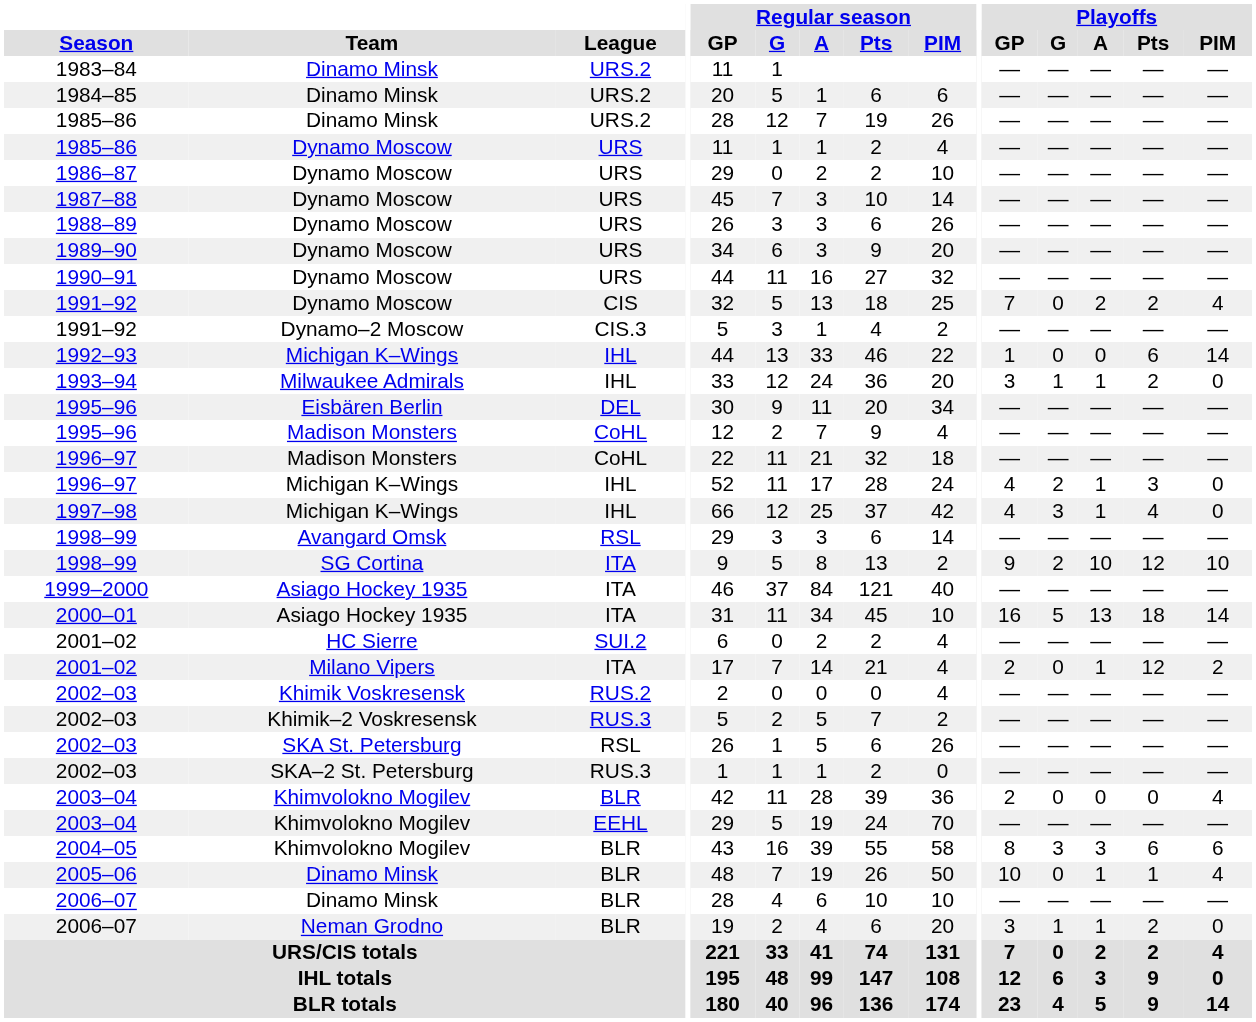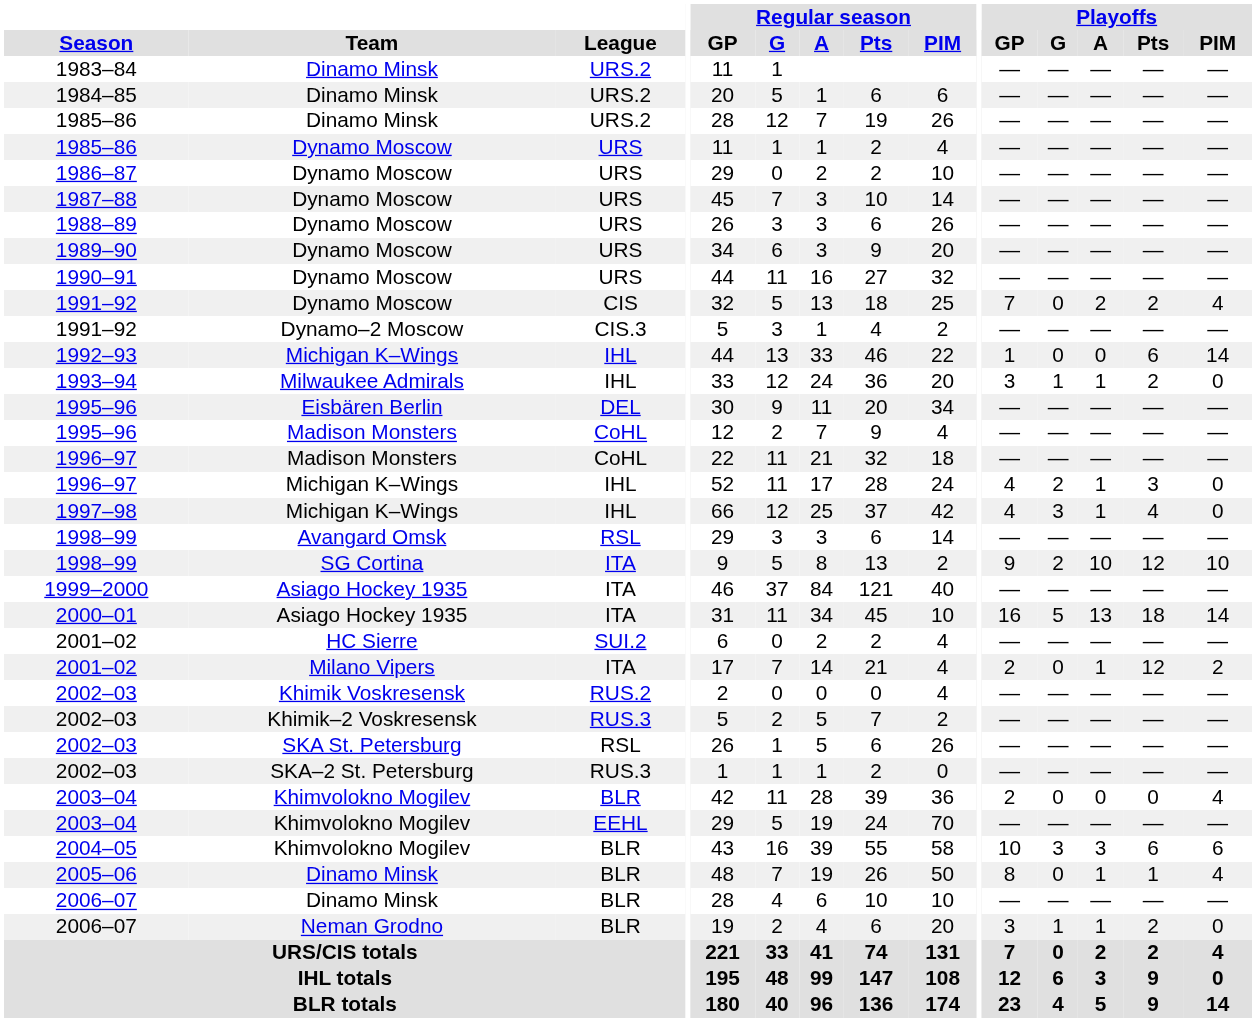 <table border="0" cellpadding="1" cellspacing="0" style="text-align:center; width:60em">
 <tr bgcolor="#e0e0e0">
 <th colspan="3" bgcolor="#ffffff"></th>
 <th rowspan="99" bgcolor="#ffffff"></th>
 <th colspan="5"><a href='#'>Regular season</a></th>
 <th rowspan="99" bgcolor="#ffffff"></th>
 <th colspan="5"><a href='#'>Playoffs</a></th>
 </tr>
 <tr bgcolor="#e0e0e0">
 <th><a href='#'>Season</a></th>
 <th>Team</th>
 <th>League</th>
 <th>GP</th>
 <th><a href='#'>G</a></th>
 <th><a href='#'>A</a></th>
 <th><a href='#'>Pts</a></th>
 <th><a href='#'>PIM</a></th>
 <th>GP</th>
 <th>G</th>
 <th>A</th>
 <th>Pts</th>
 <th>PIM</th>
 </tr>
 <tr>
 <td>1983–84</td>
 <td><a href='#'>Dinamo Minsk</a></td>
 <td><a href='#'>URS.2</a></td>
 <td>11</td>
 <td>1</td>
 <td></td>
 <td></td>
 <td></td>
 <td>—</td>
 <td>—</td>
 <td>—</td>
 <td>—</td>
 <td>—</td>
 </tr>
 <tr bgcolor="#f0f0f0">
 <td>1984–85</td>
 <td>Dinamo Minsk</td>
 <td>URS.2</td>
 <td>20</td>
 <td>5</td>
 <td>1</td>
 <td>6</td>
 <td>6</td>
 <td>—</td>
 <td>—</td>
 <td>—</td>
 <td>—</td>
 <td>—</td>
 </tr>
 <tr>
 <td>1985–86</td>
 <td>Dinamo Minsk</td>
 <td>URS.2</td>
 <td>28</td>
 <td>12</td>
 <td>7</td>
 <td>19</td>
 <td>26</td>
 <td>—</td>
 <td>—</td>
 <td>—</td>
 <td>—</td>
 <td>—</td>
 </tr>
 <tr bgcolor="#f0f0f0">
 <td><a href='#'>1985–86</a></td>
 <td><a href='#'>Dynamo Moscow</a></td>
 <td><a href='#'>URS</a></td>
 <td>11</td>
 <td>1</td>
 <td>1</td>
 <td>2</td>
 <td>4</td>
 <td>—</td>
 <td>—</td>
 <td>—</td>
 <td>—</td>
 <td>—</td>
 </tr>
 <tr>
 <td><a href='#'>1986–87</a></td>
 <td>Dynamo Moscow</td>
 <td>URS</td>
 <td>29</td>
 <td>0</td>
 <td>2</td>
 <td>2</td>
 <td>10</td>
 <td>—</td>
 <td>—</td>
 <td>—</td>
 <td>—</td>
 <td>—</td>
 </tr>
 <tr bgcolor="#f0f0f0">
 <td><a href='#'>1987–88</a></td>
 <td>Dynamo Moscow</td>
 <td>URS</td>
 <td>45</td>
 <td>7</td>
 <td>3</td>
 <td>10</td>
 <td>14</td>
 <td>—</td>
 <td>—</td>
 <td>—</td>
 <td>—</td>
 <td>—</td>
 </tr>
 <tr>
 <td><a href='#'>1988–89</a></td>
 <td>Dynamo Moscow</td>
 <td>URS</td>
 <td>26</td>
 <td>3</td>
 <td>3</td>
 <td>6</td>
 <td>26</td>
 <td>—</td>
 <td>—</td>
 <td>—</td>
 <td>—</td>
 <td>—</td>
 </tr>
 <tr bgcolor="#f0f0f0">
 <td><a href='#'>1989–90</a></td>
 <td>Dynamo Moscow</td>
 <td>URS</td>
 <td>34</td>
 <td>6</td>
 <td>3</td>
 <td>9</td>
 <td>20</td>
 <td>—</td>
 <td>—</td>
 <td>—</td>
 <td>—</td>
 <td>—</td>
 </tr>
 <tr>
 <td><a href='#'>1990–91</a></td>
 <td>Dynamo Moscow</td>
 <td>URS</td>
 <td>44</td>
 <td>11</td>
 <td>16</td>
 <td>27</td>
 <td>32</td>
 <td>—</td>
 <td>—</td>
 <td>—</td>
 <td>—</td>
 <td>—</td>
 </tr>
 <tr bgcolor="#f0f0f0">
 <td><a href='#'>1991–92</a></td>
 <td>Dynamo Moscow</td>
 <td>CIS</td>
 <td>32</td>
 <td>5</td>
 <td>13</td>
 <td>18</td>
 <td>25</td>
 <td>7</td>
 <td>0</td>
 <td>2</td>
 <td>2</td>
 <td>4</td>
 </tr>
 <tr>
 <td>1991–92</td>
 <td>Dynamo–2 Moscow</td>
 <td>CIS.3</td>
 <td>5</td>
 <td>3</td>
 <td>1</td>
 <td>4</td>
 <td>2</td>
 <td>—</td>
 <td>—</td>
 <td>—</td>
 <td>—</td>
 <td>—</td>
 </tr>
 <tr bgcolor="#f0f0f0">
 <td><a href='#'>1992–93</a></td>
 <td><a href='#'>Michigan K–Wings</a></td>
 <td><a href='#'>IHL</a></td>
 <td>44</td>
 <td>13</td>
 <td>33</td>
 <td>46</td>
 <td>22</td>
 <td>1</td>
 <td>0</td>
 <td>0</td>
 <td>6</td>
 <td>14</td>
 </tr>
 <tr>
 <td><a href='#'>1993–94</a></td>
 <td><a href='#'>Milwaukee Admirals</a></td>
 <td>IHL</td>
 <td>33</td>
 <td>12</td>
 <td>24</td>
 <td>36</td>
 <td>20</td>
 <td>3</td>
 <td>1</td>
 <td>1</td>
 <td>2</td>
 <td>0</td>
 </tr>
 <tr bgcolor="#f0f0f0">
 <td><a href='#'>1995–96</a></td>
 <td><a href='#'>Eisbären Berlin</a></td>
 <td><a href='#'>DEL</a></td>
 <td>30</td>
 <td>9</td>
 <td>11</td>
 <td>20</td>
 <td>34</td>
 <td>—</td>
 <td>—</td>
 <td>—</td>
 <td>—</td>
 <td>—</td>
 </tr>
 <tr>
 <td><a href='#'>1995–96</a></td>
 <td><a href='#'>Madison Monsters</a></td>
 <td><a href='#'>CoHL</a></td>
 <td>12</td>
 <td>2</td>
 <td>7</td>
 <td>9</td>
 <td>4</td>
 <td>—</td>
 <td>—</td>
 <td>—</td>
 <td>—</td>
 <td>—</td>
 </tr>
 <tr bgcolor="#f0f0f0">
 <td><a href='#'>1996–97</a></td>
 <td>Madison Monsters</td>
 <td>CoHL</td>
 <td>22</td>
 <td>11</td>
 <td>21</td>
 <td>32</td>
 <td>18</td>
 <td>—</td>
 <td>—</td>
 <td>—</td>
 <td>—</td>
 <td>—</td>
 </tr>
 <tr>
 <td><a href='#'>1996–97</a></td>
 <td>Michigan K–Wings</td>
 <td>IHL</td>
 <td>52</td>
 <td>11</td>
 <td>17</td>
 <td>28</td>
 <td>24</td>
 <td>4</td>
 <td>2</td>
 <td>1</td>
 <td>3</td>
 <td>0</td>
 </tr>
 <tr bgcolor="#f0f0f0">
 <td><a href='#'>1997–98</a></td>
 <td>Michigan K–Wings</td>
 <td>IHL</td>
 <td>66</td>
 <td>12</td>
 <td>25</td>
 <td>37</td>
 <td>42</td>
 <td>4</td>
 <td>3</td>
 <td>1</td>
 <td>4</td>
 <td>0</td>
 </tr>
 <tr>
 <td><a href='#'>1998–99</a></td>
 <td><a href='#'>Avangard Omsk</a></td>
 <td><a href='#'>RSL</a></td>
 <td>29</td>
 <td>3</td>
 <td>3</td>
 <td>6</td>
 <td>14</td>
 <td>—</td>
 <td>—</td>
 <td>—</td>
 <td>—</td>
 <td>—</td>
 </tr>
 <tr bgcolor="#f0f0f0">
 <td><a href='#'>1998–99</a></td>
 <td><a href='#'>SG Cortina</a></td>
 <td><a href='#'>ITA</a></td>
 <td>9</td>
 <td>5</td>
 <td>8</td>
 <td>13</td>
 <td>2</td>
 <td>9</td>
 <td>2</td>
 <td>10</td>
 <td>12</td>
 <td>10</td>
 </tr>
 <tr>
 <td><a href='#'>1999–2000</a></td>
 <td><a href='#'>Asiago Hockey 1935</a></td>
 <td>ITA</td>
 <td>46</td>
 <td>37</td>
 <td>84</td>
 <td>121</td>
 <td>40</td>
 <td>—</td>
 <td>—</td>
 <td>—</td>
 <td>—</td>
 <td>—</td>
 </tr>
 <tr bgcolor="#f0f0f0">
 <td><a href='#'>2000–01</a></td>
 <td>Asiago Hockey 1935</td>
 <td>ITA</td>
 <td>31</td>
 <td>11</td>
 <td>34</td>
 <td>45</td>
 <td>10</td>
 <td>16</td>
 <td>5</td>
 <td>13</td>
 <td>18</td>
 <td>14</td>
 </tr>
 <tr>
 <td>2001–02</td>
 <td><a href='#'>HC Sierre</a></td>
 <td><a href='#'>SUI.2</a></td>
 <td>6</td>
 <td>0</td>
 <td>2</td>
 <td>2</td>
 <td>4</td>
 <td>—</td>
 <td>—</td>
 <td>—</td>
 <td>—</td>
 <td>—</td>
 </tr>
 <tr bgcolor="#f0f0f0">
 <td><a href='#'>2001–02</a></td>
 <td><a href='#'>Milano Vipers</a></td>
 <td>ITA</td>
 <td>17</td>
 <td>7</td>
 <td>14</td>
 <td>21</td>
 <td>4</td>
 <td>2</td>
 <td>0</td>
 <td>1</td>
 <td>12</td>
 <td>2</td>
 </tr>
 <tr>
 <td><a href='#'>2002–03</a></td>
 <td><a href='#'>Khimik Voskresensk</a></td>
 <td><a href='#'>RUS.2</a></td>
 <td>2</td>
 <td>0</td>
 <td>0</td>
 <td>0</td>
 <td>4</td>
 <td>—</td>
 <td>—</td>
 <td>—</td>
 <td>—</td>
 <td>—</td>
 </tr>
 <tr bgcolor="#f0f0f0">
 <td>2002–03</td>
 <td>Khimik–2 Voskresensk</td>
 <td><a href='#'>RUS.3</a></td>
 <td>5</td>
 <td>2</td>
 <td>5</td>
 <td>7</td>
 <td>2</td>
 <td>—</td>
 <td>—</td>
 <td>—</td>
 <td>—</td>
 <td>—</td>
 </tr>
 <tr>
 <td><a href='#'>2002–03</a></td>
 <td><a href='#'>SKA St. Petersburg</a></td>
 <td>RSL</td>
 <td>26</td>
 <td>1</td>
 <td>5</td>
 <td>6</td>
 <td>26</td>
 <td>—</td>
 <td>—</td>
 <td>—</td>
 <td>—</td>
 <td>—</td>
 </tr>
 <tr bgcolor="#f0f0f0">
 <td>2002–03</td>
 <td>SKA–2 St. Petersburg</td>
 <td>RUS.3</td>
 <td>1</td>
 <td>1</td>
 <td>1</td>
 <td>2</td>
 <td>0</td>
 <td>—</td>
 <td>—</td>
 <td>—</td>
 <td>—</td>
 <td>—</td>
 </tr>
 <tr>
 <td><a href='#'>2003–04</a></td>
 <td><a href='#'>Khimvolokno Mogilev</a></td>
 <td><a href='#'>BLR</a></td>
 <td>42</td>
 <td>11</td>
 <td>28</td>
 <td>39</td>
 <td>36</td>
 <td>2</td>
 <td>0</td>
 <td>0</td>
 <td>0</td>
 <td>4</td>
 </tr>
 <tr bgcolor="#f0f0f0">
 <td><a href='#'>2003–04</a></td>
 <td>Khimvolokno Mogilev</td>
 <td><a href='#'>EEHL</a></td>
 <td>29</td>
 <td>5</td>
 <td>19</td>
 <td>24</td>
 <td>70</td>
 <td>—</td>
 <td>—</td>
 <td>—</td>
 <td>—</td>
 <td>—</td>
 </tr>
 <tr>
 <td><a href='#'>2004–05</a></td>
 <td>Khimvolokno Mogilev</td>
 <td>BLR</td>
 <td>43</td>
 <td>16</td>
 <td>39</td>
 <td>55</td>
 <td>58</td>
-<td>8</td>
+<td>10</td>
 <td>3</td>
 <td>3</td>
 <td>6</td>
 <td>6</td>
 </tr>
 <tr bgcolor="#f0f0f0">
 <td><a href='#'>2005–06</a></td>
 <td><a href='#'>Dinamo Minsk</a></td>
 <td>BLR</td>
 <td>48</td>
 <td>7</td>
 <td>19</td>
 <td>26</td>
 <td>50</td>
-<td>10</td>
+<td>8</td>
 <td>0</td>
 <td>1</td>
 <td>1</td>
 <td>4</td>
 </tr>
 <tr>
 <td><a href='#'>2006–07</a></td>
 <td>Dinamo Minsk</td>
 <td>BLR</td>
 <td>28</td>
 <td>4</td>
 <td>6</td>
 <td>10</td>
 <td>10</td>
 <td>—</td>
 <td>—</td>
 <td>—</td>
 <td>—</td>
 <td>—</td>
 </tr>
 <tr bgcolor="#f0f0f0">
 <td>2006–07</td>
 <td><a href='#'>Neman Grodno</a></td>
 <td>BLR</td>
 <td>19</td>
 <td>2</td>
 <td>4</td>
 <td>6</td>
 <td>20</td>
 <td>3</td>
 <td>1</td>
 <td>1</td>
 <td>2</td>
 <td>0</td>
 </tr>
 <tr bgcolor="#e0e0e0">
 <th colspan="3">URS/CIS totals</th>
 <th>221</th>
 <th>33</th>
 <th>41</th>
 <th>74</th>
 <th>131</th>
 <th>7</th>
 <th>0</th>
 <th>2</th>
 <th>2</th>
 <th>4</th>
 </tr>
 <tr bgcolor="#e0e0e0">
 <th colspan="3">IHL totals</th>
 <th>195</th>
 <th>48</th>
 <th>99</th>
 <th>147</th>
 <th>108</th>
 <th>12</th>
 <th>6</th>
 <th>3</th>
 <th>9</th>
 <th>0</th>
 </tr>
 <tr bgcolor="#e0e0e0">
 <th colspan="3">BLR totals</th>
 <th>180</th>
 <th>40</th>
 <th>96</th>
 <th>136</th>
 <th>174</th>
 <th>23</th>
 <th>4</th>
 <th>5</th>
 <th>9</th>
 <th>14</th>
 </tr>
 </table>
